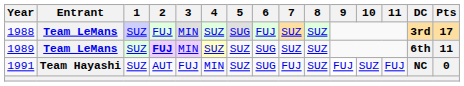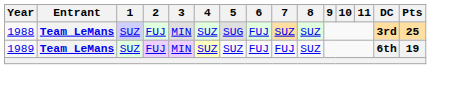 <table class="wikitable" style="text-align:center; font-size:85%">
 <tr>
 <th>Year</th>
 <th>Entrant</th>
 <th>1</th>
 <th>2</th>
 <th>3</th>
 <th>4</th>
 <th>5</th>
 <th>6</th>
 <th>7</th>
 <th>8</th>
 <th>9</th>
 <th>10</th>
 <th>11</th>
 <th>DC</th>
 <th>Pts</th>
 </tr>
 <tr>
 <td><a href='#'>1988</a></td>
 <th nowrap><a href='#'>Team LeMans</a></th>
 <td style="background:#CFCFFF;"><a href='#'>SUZ</a><br></td>
 <td style="background:#DFFFDF;"><a href='#'>FUJ</a><br></td>
 <td style="background:#DFDFDF;"><a href='#'>MIN</a><br></td>
 <td style="background:#DFFFDF;"><a href='#'>SUZ</a><br></td>
 <td style="background:#DFDFDF;"><a href='#'>SUG</a><br></td>
 <td style="background:#DFFFDF;"><a href='#'>FUJ</a><br></td>
 <td style="background:#FFDF9F;"><a href='#'>SUZ</a><br></td>
 <td style="background:#DFFFDF;"><a href='#'>SUZ</a><br></td>
 <td colspan=3></td>
 <td style="background:#FFDF9F;"><strong>3rd</strong></td>
-<td style="background:#FFDF9F;"><strong>17</strong></td>
+<td style="background:#FFDF9F;"><strong>25</strong></td>
 </tr>
 <tr>
 <td><a href='#'>1989</a></td>
 <th nowrap><a href='#'>Team LeMans</a></th>
 <td style="background:#DFFFDF;"><a href='#'>SUZ</a><br></td>
-<td style="background:#EFCFFF;"><strong><a href='#'>FUJ</a><br></strong></td>
+<td style="background:#EFCFFF;"><a href='#'>FUJ</a><br></td>
 <td style="background:#EFCFFF;"><a href='#'>MIN</a><br></td>
 <td style="background:#FFFFBF;"><a href='#'>SUZ</a><br></td>
 <td><a href='#'>SUZ</a></td>
-<td><a href='#'>SUG</a></td>
-<td><a href='#'>SUZ</a></td>
+<td><a href='#'>FUJ</a></td>
+<td><a href='#'>FUJ</a></td>
 <td><a href='#'>SUZ</a></td>
 <td colspan=3></td>
 <th>6th</th>
-<th>11</th>
-</tr>
-<tr>
-<td><a href='#'>1991</a></td>
-<th nowrap>Team Hayashi</th>
-<td><a href='#'>SUZ</a></td>
-<td><a href='#'>AUT</a></td>
-<td><a href='#'>FUJ</a></td>
-<td><a href='#'>MIN</a></td>
-<td><a href='#'>SUZ</a></td>
-<td><a href='#'>SUG</a></td>
-<td><a href='#'>FUJ</a></td>
-<td><a href='#'>SUZ</a></td>
-<td style="background:#FFFFFF;"><a href='#'>FUJ</a><br></td>
-<td><a href='#'>SUZ</a></td>
-<td><a href='#'>FUJ</a></td>
-<th>NC</th>
-<th>0</th>
+<th>19</th>
 </tr>
 <tr>
 <th colspan="15"></th>
 </tr>
 </table>
